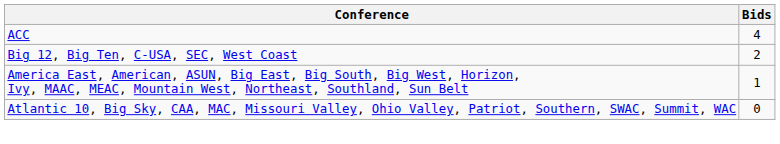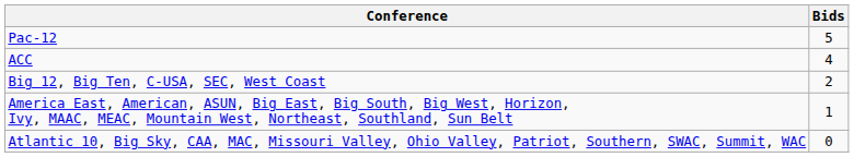 <table class="wikitable" style="text-align: left;">
 <tr>
 <th>Conference</th>
 <th>Bids</th>
+</tr>
+<tr>
+<td><a href='#'>Pac-12</a></td>
+<td align=center>5</td>
 </tr>
 <tr>
 <td><a href='#'>ACC</a></td>
 <td align=center>4</td>
 </tr>
 <tr>
 <td><a href='#'>Big 12</a>, <a href='#'>Big Ten</a>, <a href='#'>C-USA</a>, <a href='#'>SEC</a>, <a href='#'>West Coast</a></td>
 <td align=center>2</td>
 </tr>
 <tr>
 <td><a href='#'>America East</a>, <a href='#'>American</a>, <a href='#'>ASUN</a>, <a href='#'>Big East</a>, <a href='#'>Big South</a>, <a href='#'>Big West</a>, <a href='#'>Horizon</a>,<br><a href='#'>Ivy</a>, <a href='#'>MAAC</a>, <a href='#'>MEAC</a>, <a href='#'>Mountain West</a>, <a href='#'>Northeast</a>, <a href='#'>Southland</a>, <a href='#'>Sun Belt</a></td>
 <td align="center">1</td>
 </tr>
 <tr>
 <td><a href='#'>Atlantic 10</a>, <a href='#'>Big Sky</a>, <a href='#'>CAA</a>, <a href='#'>MAC</a>, <a href='#'>Missouri Valley</a>, <a href='#'>Ohio Valley</a>, <a href='#'>Patriot</a>, <a href='#'>Southern</a>, <a href='#'>SWAC</a>, <a href='#'>Summit</a>, <a href='#'>WAC</a></td>
 <td align="center">0</td>
 </tr>
 </table>
